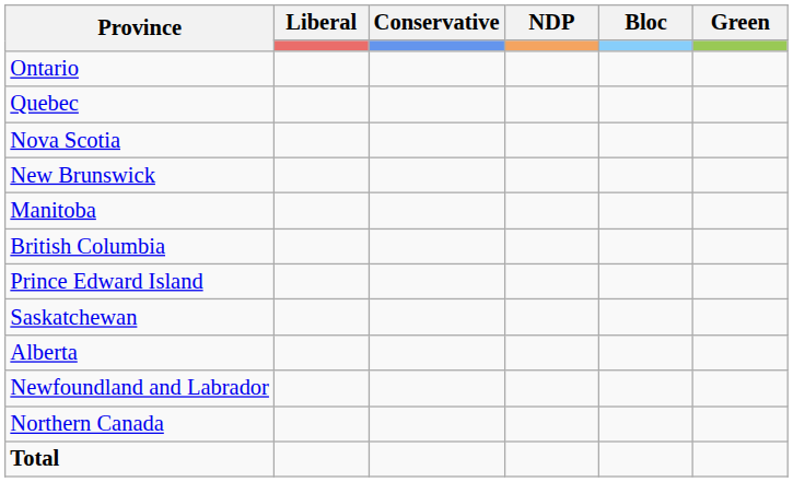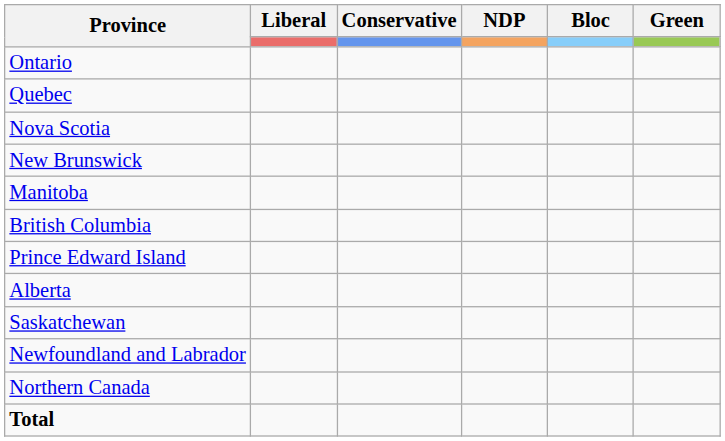 <table class="wikitable" style="text-align:left;">
 <tr>
 <th rowspan="2">Province</th>
 <th style="width:60px;">Liberal</th>
 <th style="width:60px;">Conservative</th>
 <th style="width:60px;">NDP</th>
 <th style="width:60px;">Bloc</th>
 <th style="width:60px;">Green</th>
 </tr>
 <tr>
 <th style="background-color:#EA6D6A;"></th>
 <th style="background-color:#6495ED;"></th>
 <th style="background-color:#F4A460;"></th>
 <th style="background-color:#87CEFA;"></th>
 <th style="background-color:#99C955;"></th>
 </tr>
 <tr>
 <td><a href='#'>Ontario</a></td>
 <td><strong></strong></td>
 <td></td>
 <td></td>
 <td></td>
 <td></td>
 </tr>
 <tr>
 <td><a href='#'>Quebec</a></td>
 <td><strong></strong></td>
 <td></td>
 <td></td>
 <td></td>
 <td></td>
 </tr>
 <tr>
 <td><a href='#'>Nova Scotia</a></td>
 <td><strong></strong></td>
 <td></td>
 <td></td>
 <td></td>
 <td></td>
 </tr>
 <tr>
 <td><a href='#'>New Brunswick</a></td>
 <td><strong></strong></td>
 <td></td>
 <td></td>
 <td></td>
 <td></td>
 </tr>
 <tr>
 <td><a href='#'>Manitoba</a></td>
 <td></td>
 <td><strong></strong></td>
 <td></td>
 <td></td>
 <td></td>
 </tr>
 <tr>
 <td><a href='#'>British Columbia</a></td>
 <td></td>
 <td><strong></strong></td>
 <td></td>
 <td></td>
 <td></td>
 </tr>
 <tr>
 <td><a href='#'>Prince Edward Island</a></td>
 <td><strong></strong></td>
 <td></td>
 <td></td>
 <td></td>
 <td></td>
 </tr>
 <tr>
-<td><a href='#'>Saskatchewan</a></td>
+<td><a href='#'>Alberta</a></td>
 <td></td>
 <td><strong></strong></td>
 <td></td>
 <td></td>
 <td></td>
 </tr>
 <tr>
-<td><a href='#'>Alberta</a></td>
+<td><a href='#'>Saskatchewan</a></td>
 <td></td>
 <td><strong></strong></td>
 <td></td>
 <td></td>
 <td></td>
 </tr>
 <tr>
 <td><a href='#'>Newfoundland and Labrador</a></td>
 <td><strong></strong></td>
 <td></td>
 <td></td>
 <td></td>
 <td></td>
 </tr>
 <tr>
 <td><a href='#'>Northern Canada</a></td>
 <td><strong></strong></td>
 <td></td>
 <td></td>
 <td></td>
 <td></td>
 </tr>
 <tr>
 <td><strong>Total</strong></td>
 <td><strong></strong></td>
 <td></td>
 <td></td>
 <td></td>
 <td></td>
 </tr>
 </table>
